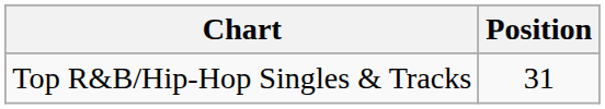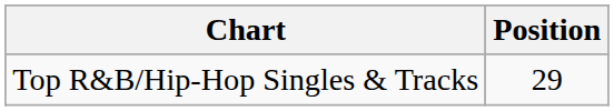 <table class="wikitable">
 <tr>
 <th>Chart</th>
 <th>Position</th>
 </tr>
 <tr>
 <td>Top R&B/Hip-Hop Singles & Tracks</td>
-<td align="center">31</td>
+<td align="center">29</td>
 </tr>
 </table>
